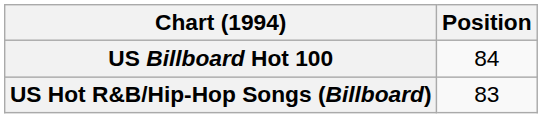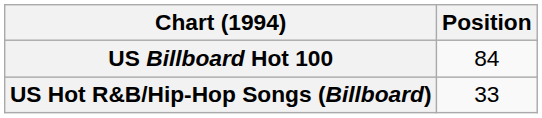 <table class="wikitable sortable plainrowheaders" style="text-align:center;">
 <tr>
 <th scope="col">Chart (1994)</th>
 <th scope="col">Position</th>
 </tr>
 <tr>
 <th scope="row">US <em>Billboard</em> Hot 100</th>
 <td>84</td>
 </tr>
 <tr>
 <th scope="row">US Hot R&B/Hip-Hop Songs (<em>Billboard</em>)</th>
-<td>83</td>
+<td>33</td>
 </tr>
 </table>
